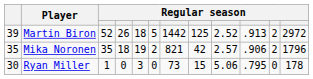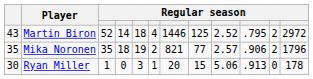 <table class="wikitable plainrowheaders" style="text-align:center;">
 <tr>
 <th scope="col" rowspan="2"></th>
 <th scope="col" rowspan="2">Player</th>
 <th scope=colgroup colspan=10>Regular season</th>
 </tr>
 <tr>
 <th scope="col"></th>
 <th scope="col"></th>
 <th scope="col"></th>
 <th scope="col"></th>
 <th scope="col"></th>
 <th scope="col"></th>
 <th scope="col"></th>
 <th scope="col"></th>
 <th scope="col"></th>
 <th scope="col"></th>
 </tr>
 <tr>
-<td scope="row">39</td>
+<td scope="row">43</td>
 <td align="left"><a href='#'>Martin Biron</a></td>
 <td>52</td>
-<td>26</td>
+<td>14</td>
 <td>18</td>
-<td>5</td>
-<td>1442</td>
+<td>4</td>
+<td>1446</td>
 <td>125</td>
 <td>2.52</td>
-<td>.913</td>
+<td>.795</td>
 <td>2</td>
 <td>2972</td>
 </tr>
 <tr>
 <td scope="row">35</td>
 <td align="left"><a href='#'>Mika Noronen</a></td>
 <td>35</td>
 <td>18</td>
 <td>19</td>
 <td>2</td>
 <td>821</td>
-<td>42</td>
+<td>77</td>
 <td>2.57</td>
 <td>.906</td>
 <td>2</td>
 <td>1796</td>
 </tr>
 <tr>
 <td scope="row">30</td>
 <td align="left"><a href='#'>Ryan Miller</a></td>
 <td>1</td>
 <td>0</td>
 <td>3</td>
-<td>0</td>
-<td>73</td>
+<td>1</td>
+<td>20</td>
 <td>15</td>
 <td>5.06</td>
-<td>.795</td>
+<td>.913</td>
 <td>0</td>
 <td>178</td>
 </tr>
 </table>
